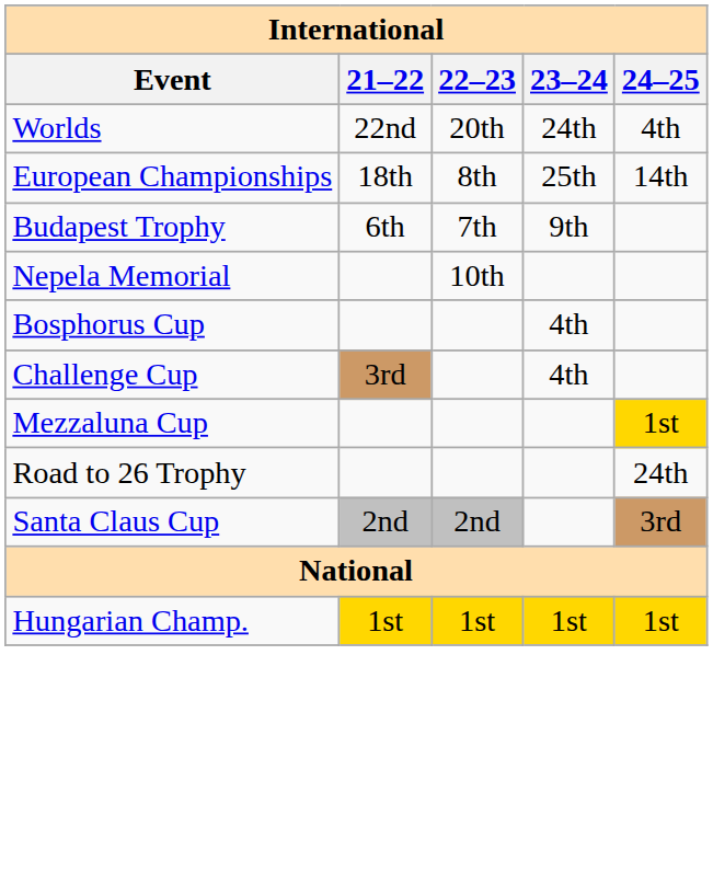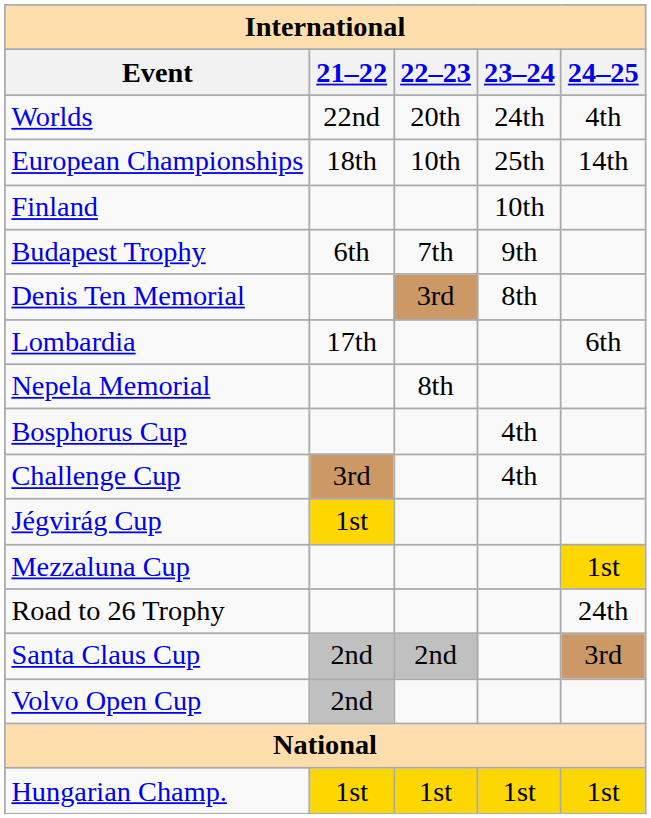 <table class="wikitable" style="text-align:center">
 <tr>
 <th colspan="5" style="background-color: #ffdead; " align="center">International</th>
 </tr>
 <tr>
 <th>Event</th>
 <th><a href='#'>21–22</a></th>
 <th><a href='#'>22–23</a></th>
 <th><a href='#'>23–24</a></th>
 <th><a href='#'>24–25</a></th>
 </tr>
 <tr>
 <td align=left><a href='#'>Worlds</a></td>
 <td>22nd</td>
 <td>20th</td>
 <td>24th</td>
 <td>4th</td>
 </tr>
 <tr>
 <td align=left><a href='#'>European Championships</a></td>
 <td>18th</td>
-<td>8th</td>
+<td>10th</td>
 <td>25th</td>
 <td>14th</td>
+</tr>
+<tr>
+<td align=left> <a href='#'>Finland</a></td>
+<td></td>
+<td></td>
+<td>10th</td>
+<td></td>
 </tr>
 <tr>
 <td align=left> <a href='#'>Budapest Trophy</a></td>
 <td>6th</td>
 <td>7th</td>
 <td>9th</td>
 <td></td>
 </tr>
 <tr>
+<td align=left> <a href='#'>Denis Ten Memorial</a></td>
+<td></td>
+<td bgcolor=cc9966>3rd</td>
+<td>8th</td>
+<td></td>
+</tr>
+<tr>
+<td align="left"> <a href='#'>Lombardia</a></td>
+<td>17th</td>
+<td></td>
+<td></td>
+<td>6th</td>
+</tr>
+<tr>
 <td align=left> <a href='#'>Nepela Memorial</a></td>
 <td></td>
-<td>10th</td>
+<td>8th</td>
 <td></td>
 <td></td>
 </tr>
 <tr>
 <td align=left><a href='#'>Bosphorus Cup</a></td>
 <td></td>
 <td></td>
 <td>4th</td>
 <td></td>
 </tr>
 <tr>
 <td align=left><a href='#'>Challenge Cup</a></td>
 <td bgcolor=cc9966>3rd</td>
 <td></td>
 <td>4th</td>
+<td></td>
+</tr>
+<tr>
+<td align=left><a href='#'>Jégvirág Cup</a></td>
+<td bgcolor=gold>1st</td>
+<td></td>
+<td></td>
 <td></td>
 </tr>
 <tr>
 <td align=left><a href='#'>Mezzaluna Cup</a></td>
 <td></td>
 <td></td>
 <td></td>
 <td bgcolor=gold>1st</td>
 </tr>
 <tr>
 <td align=left>Road to 26 Trophy</td>
 <td></td>
 <td></td>
 <td></td>
 <td>24th</td>
 </tr>
 <tr>
 <td align=left><a href='#'>Santa Claus Cup</a></td>
 <td bgcolor=silver>2nd</td>
 <td bgcolor=silver>2nd</td>
 <td></td>
 <td bgcolor=cc9966>3rd</td>
 </tr>
 <tr>
+<td align=left><a href='#'>Volvo Open Cup</a></td>
+<td bgcolor=silver>2nd</td>
+<td></td>
+<td></td>
+<td></td>
+</tr>
+<tr>
 <th colspan="5" style="background-color: #ffdead; " align="center">National</th>
 </tr>
 <tr>
 <td align=left><a href='#'>Hungarian Champ.</a></td>
 <td bgcolor=gold>1st</td>
 <td bgcolor=gold>1st</td>
 <td bgcolor=gold>1st</td>
 <td bgcolor=gold>1st</td>
 </tr>
 </table>
